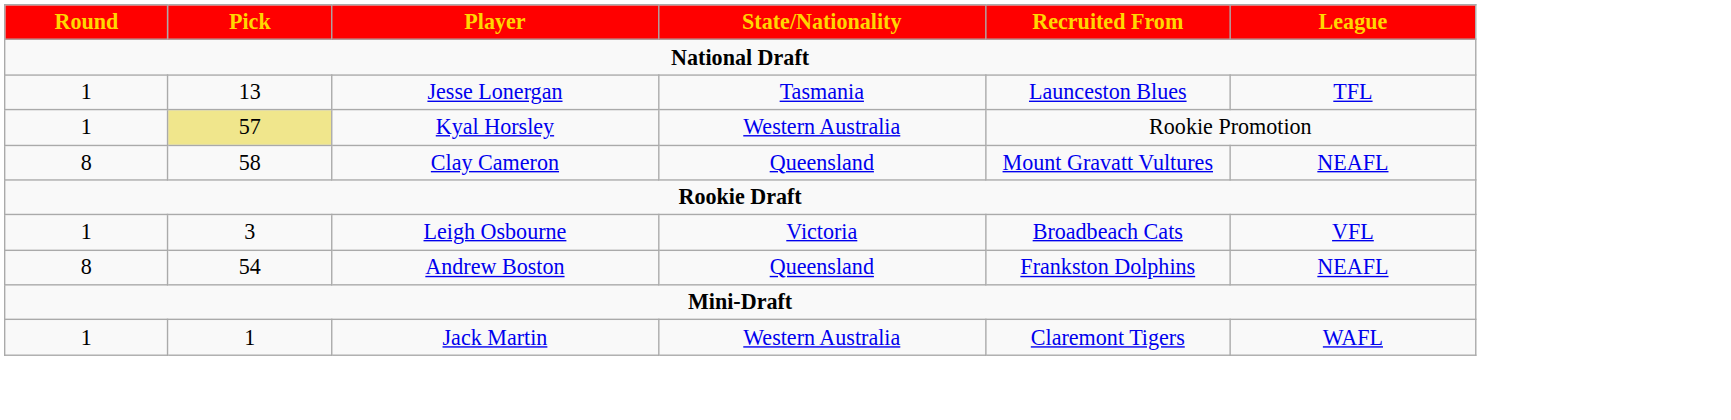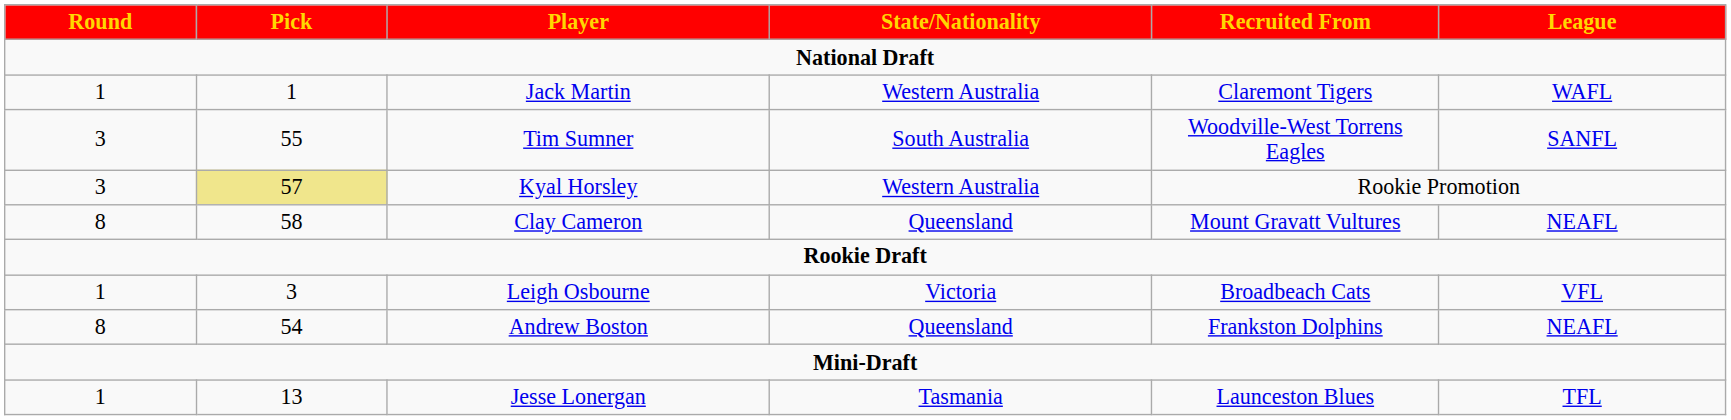 <table class="wikitable sortable">
 <tr>
 <th style="background:red; color:gold; width:10%;">Round</th>
 <th style="background:red; color:gold; width:10%;">Pick</th>
 <th style="background:red; color:gold; width:20%;">Player</th>
 <th style="background:red; color:gold; width:20%;">State/Nationality</th>
 <th style="background:red; color:gold; width:15%;">Recruited From</th>
 <th style="background:red; color:gold; width:15%;">League</th>
 </tr>
 <tr style="text-align: center">
 <td colspan="6"><strong>National Draft</strong></td>
 </tr>
 <tr style="text-align: center">
 <td>1</td>
-<td>13</td>
-<td><a href='#'>Jesse Lonergan</a></td>
-<td> <a href='#'>Tasmania</a></td>
-<td><a href='#'>Launceston Blues</a></td>
-<td><a href='#'>TFL</a></td>
+<td>1</td>
+<td><a href='#'>Jack Martin</a></td>
+<td> <a href='#'>Western Australia</a></td>
+<td><a href='#'>Claremont Tigers</a></td>
+<td><a href='#'>WAFL</a></td>
 </tr>
 <tr style="text-align: center">
-<td>1</td>
+<td>3</td>
+<td>55</td>
+<td><a href='#'>Tim Sumner</a></td>
+<td> <a href='#'>South Australia</a></td>
+<td><a href='#'>Woodville-West Torrens Eagles</a></td>
+<td><a href='#'>SANFL</a></td>
+</tr>
+<tr style="text-align: center">
+<td>3</td>
 <td style="background: khaki;">57</td>
 <td><a href='#'>Kyal Horsley</a></td>
 <td> <a href='#'>Western Australia</a></td>
 <td colspan="2">Rookie Promotion</td>
 </tr>
 <tr style="text-align: center">
 <td>8</td>
 <td>58</td>
 <td><a href='#'>Clay Cameron</a></td>
 <td> <a href='#'>Queensland</a></td>
 <td><a href='#'>Mount Gravatt Vultures</a></td>
 <td><a href='#'>NEAFL</a></td>
 </tr>
 <tr style="text-align: center">
 <td colspan="6"><strong>Rookie Draft</strong></td>
 </tr>
 <tr style="text-align: center">
 <td>1</td>
 <td>3</td>
 <td><a href='#'>Leigh Osbourne</a></td>
 <td> <a href='#'>Victoria</a></td>
 <td><a href='#'>Broadbeach Cats</a></td>
 <td><a href='#'>VFL</a></td>
 </tr>
 <tr style="text-align: center">
 <td>8</td>
 <td>54</td>
 <td><a href='#'>Andrew Boston</a></td>
 <td> <a href='#'>Queensland</a></td>
 <td><a href='#'>Frankston Dolphins</a></td>
 <td><a href='#'>NEAFL</a></td>
 </tr>
 <tr style="text-align: center">
 <td colspan="6"><strong>Mini-Draft</strong></td>
 </tr>
 <tr style="text-align: center">
 <td>1</td>
-<td>1</td>
-<td><a href='#'>Jack Martin</a></td>
-<td> <a href='#'>Western Australia</a></td>
-<td><a href='#'>Claremont Tigers</a></td>
-<td><a href='#'>WAFL</a></td>
+<td>13</td>
+<td><a href='#'>Jesse Lonergan</a></td>
+<td> <a href='#'>Tasmania</a></td>
+<td><a href='#'>Launceston Blues</a></td>
+<td><a href='#'>TFL</a></td>
 </tr>
 </table>
